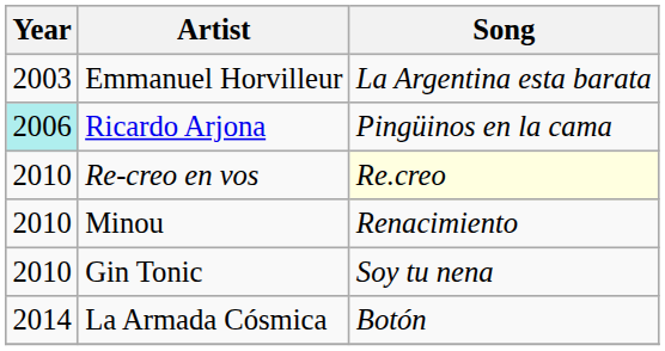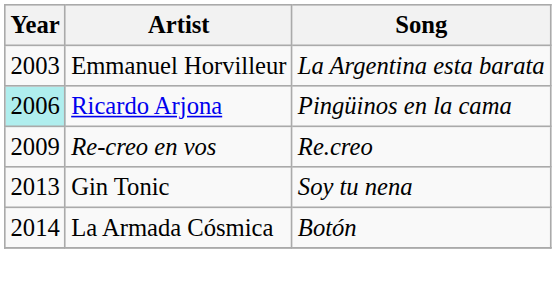 <table class="wikitable" style="font-size: 95%;">
 <tr>
 <th>Year</th>
 <th>Artist</th>
 <th>Song</th>
 </tr>
 <tr>
 <td>2003</td>
 <td>Emmanuel Horvilleur</td>
 <td><em>La Argentina esta barata</em></td>
 </tr>
 <tr>
 <td style="background: paleturquoise;">2006</td>
 <td><a href='#'>Ricardo Arjona</a></td>
 <td><em>Pingüinos en la cama</em></td>
 </tr>
 <tr>
-<td>2010</td>
+<td>2009</td>
 <td><em>Re-creo en vos</em></td>
-<td style="background: lightyellow;"><em>Re.creo</em></td>
+<td><em>Re.creo</em></td>
 </tr>
 <tr>
-<td>2010</td>
-<td>Minou</td>
-<td><em>Renacimiento</em></td>
-</tr>
-<tr>
-<td>2010</td>
+<td>2013</td>
 <td>Gin Tonic</td>
 <td><em>Soy tu nena</em></td>
 </tr>
 <tr>
 <td>2014</td>
 <td>La Armada Cósmica</td>
 <td><em>Botón</em></td>
 </tr>
 <tr>
 </tr>
 </table>
